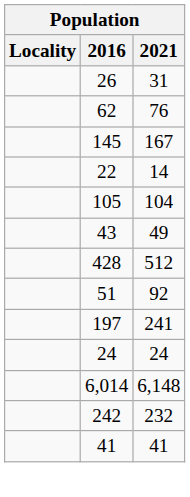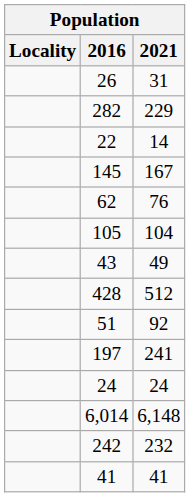 <table class="wikitable" style="text-align:center;">
 <tr>
 <th colspan="3" style="text-align:center;  font-weight:bold">Population</th>
 </tr>
 <tr>
 <th style="text-align:center; background:  font-weight:bold">Locality</th>
 <th style="text-align:center; background:  font-weight:bold"><strong>2016</strong></th>
 <th style="text-align:center; background:  font-weight:bold"><strong>2021</strong></th>
 </tr>
 <tr>
 <td></td>
 <td>26</td>
 <td>31</td>
 </tr>
 <tr>
 <td></td>
-<td>62</td>
-<td>76</td>
+<td>282</td>
+<td>229</td>
+</tr>
+<tr>
+<td></td>
+<td>22</td>
+<td>14</td>
 </tr>
 <tr>
 <td></td>
 <td>145</td>
 <td>167</td>
 </tr>
 <tr>
 <td></td>
-<td>22</td>
-<td>14</td>
+<td>62</td>
+<td>76</td>
 </tr>
 <tr>
 <td></td>
 <td>105</td>
 <td>104</td>
 </tr>
 <tr>
 <td></td>
 <td>43</td>
 <td>49</td>
 </tr>
 <tr>
 <td></td>
 <td>428</td>
 <td>512</td>
 </tr>
 <tr>
 <td></td>
 <td>51</td>
 <td>92</td>
 </tr>
 <tr>
 <td></td>
 <td>197</td>
 <td>241</td>
 </tr>
 <tr>
 <td></td>
 <td>24</td>
 <td>24</td>
 </tr>
 <tr>
 <td></td>
 <td>6,014</td>
 <td>6,148</td>
 </tr>
 <tr>
 <td></td>
 <td>242</td>
 <td>232</td>
 </tr>
 <tr>
 <td></td>
 <td>41</td>
 <td>41</td>
 </tr>
 </table>
